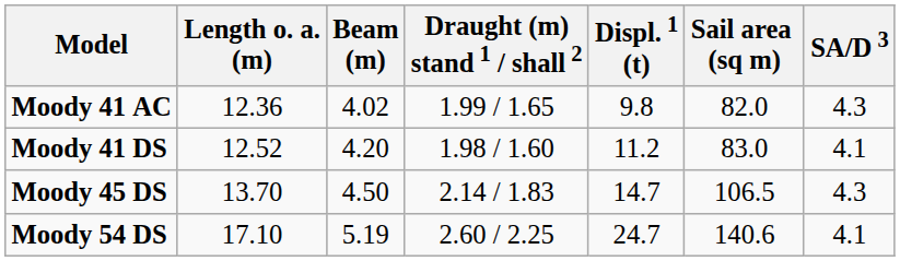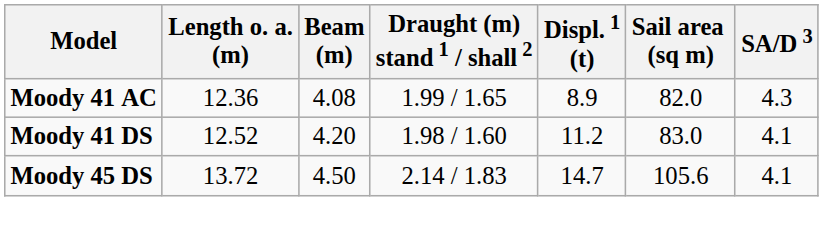 <table class="wikitable" style="text-align:center;">
 <tr>
 <th>Model</th>
 <th>Length o. a.<br>(m)</th>
 <th>Beam<br>(m)</th>
 <th>Draught (m)<br>stand<sup> 1</sup> / shall<sup> 2</sup></th>
 <th>Displ.<sup> 1</sup><br>(t)</th>
 <th>Sail area <br>(sq m)</th>
 <th>SA/D<sup> 3</sup></th>
 </tr>
 <tr>
 <td style="text-align: left"><strong>Moody 41 AC</strong></td>
 <td>12.36</td>
-<td>4.02</td>
+<td>4.08</td>
 <td>1.99 / 1.65</td>
-<td>9.8</td>
+<td>8.9</td>
 <td>82.0</td>
 <td>4.3</td>
 </tr>
 <tr>
 <td style="text-align: left"><strong>Moody 41 DS</strong></td>
 <td>12.52</td>
 <td>4.20</td>
 <td>1.98 / 1.60</td>
 <td>11.2</td>
 <td>83.0</td>
 <td>4.1</td>
 </tr>
 <tr>
 <td style="text-align: left"><strong>Moody 45 DS</strong></td>
-<td>13.70</td>
+<td>13.72</td>
 <td>4.50</td>
 <td>2.14 / 1.83</td>
 <td>14.7</td>
-<td>106.5</td>
-<td>4.3</td>
-</tr>
-<tr>
-<td style="text-align: left"><strong>Moody 54 DS</strong></td>
-<td>17.10</td>
-<td>5.19</td>
-<td>2.60 / 2.25</td>
-<td>24.7</td>
-<td>140.6</td>
+<td>105.6</td>
 <td>4.1</td>
 </tr>
 </table>
